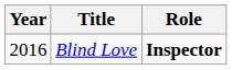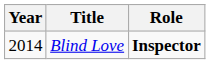 <table class="wikitable">
 <tr>
 <th>Year</th>
 <th>Title</th>
 <th>Role</th>
 </tr>
 <tr>
-<td>2016</td>
+<td>2014</td>
 <td><em><a href='#'>Blind Love</a></em></td>
 <td><strong>Inspector</strong></td>
 </tr>
 </table>
